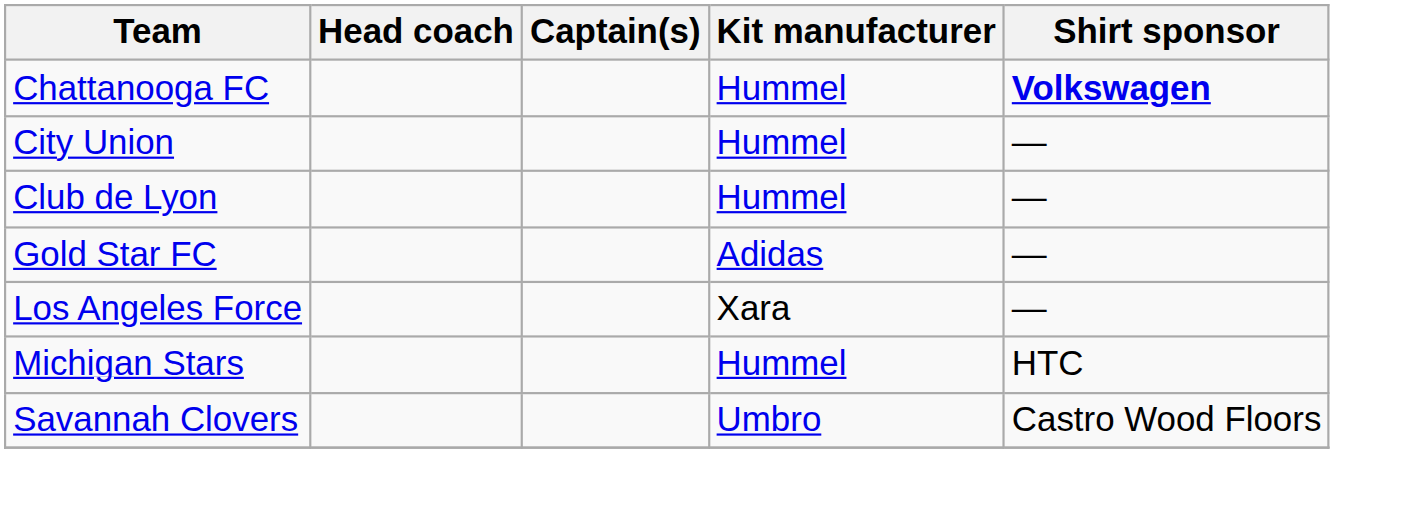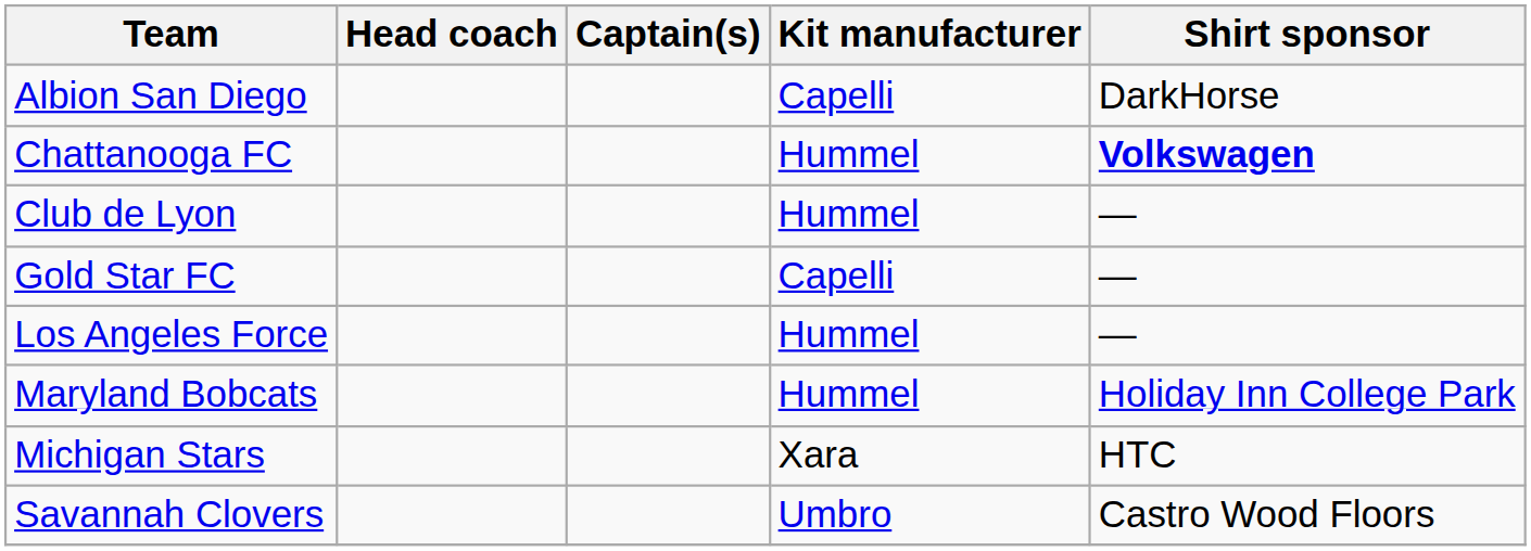 <table class="wikitable sortable" style="text-align: left;">
 <tr>
 <th>Team</th>
 <th>Head coach</th>
 <th>Captain(s)</th>
 <th>Kit manufacturer</th>
 <th>Shirt sponsor</th>
 </tr>
 <tr>
+<td><a href='#'>Albion San Diego</a></td>
+<td> </td>
+<td> </td>
+<td> <a href='#'>Capelli</a></td>
+<td>DarkHorse</td>
+</tr>
+<tr>
 <td><a href='#'>Chattanooga FC</a></td>
 <td> </td>
 <td> </td>
 <td> <a href='#'>Hummel</a></td>
 <td><strong><a href='#'>Volkswagen</a></strong></td>
-</tr>
-<tr>
-<td><a href='#'>City Union</a></td>
-<td> </td>
-<td> </td>
-<td> <a href='#'>Hummel</a></td>
-<td>—</td>
 </tr>
 <tr>
 <td><a href='#'>Club de Lyon</a></td>
 <td> </td>
 <td> </td>
 <td> <a href='#'>Hummel</a></td>
 <td>—</td>
 </tr>
 <tr>
 <td><a href='#'>Gold Star FC</a></td>
 <td> </td>
 <td> </td>
-<td> <a href='#'>Adidas</a></td>
+<td> <a href='#'>Capelli</a></td>
 <td>—</td>
 </tr>
 <tr>
 <td><a href='#'>Los Angeles Force</a></td>
 <td> </td>
 <td> </td>
-<td> Xara</td>
+<td> <a href='#'>Hummel</a></td>
 <td>—</td>
+</tr>
+<tr>
+<td><a href='#'>Maryland Bobcats</a></td>
+<td> </td>
+<td> </td>
+<td> <a href='#'>Hummel</a></td>
+<td><a href='#'>Holiday Inn College Park</a></td>
 </tr>
 <tr>
 <td><a href='#'>Michigan Stars</a></td>
 <td></td>
 <td> </td>
-<td> <a href='#'>Hummel</a></td>
+<td> Xara</td>
 <td>HTC</td>
 </tr>
 <tr>
 <td><a href='#'>Savannah Clovers</a></td>
 <td> </td>
 <td> </td>
 <td> <a href='#'>Umbro</a></td>
 <td>Castro Wood Floors</td>
 </tr>
 <tr>
 </tr>
 </table>
